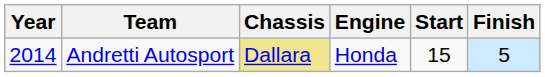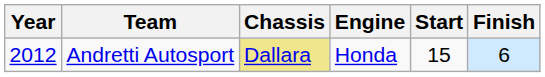 <table class="wikitable" style="font-size: 95%;">
 <tr>
 <th>Year</th>
 <th>Team</th>
 <th>Chassis</th>
 <th>Engine</th>
 <th>Start</th>
 <th>Finish</th>
 </tr>
 <tr>
-<td><a href='#'>2014</a></td>
+<td><a href='#'>2012</a></td>
 <td><a href='#'>Andretti Autosport</a></td>
 <td style="background: khaki;"><a href='#'>Dallara</a></td>
 <td><a href='#'>Honda</a></td>
 <td align=center>15</td>
-<td align=center style="background:#CFEAFF;">5</td>
+<td align=center style="background:#CFEAFF;">6</td>
 </tr>
 </table>
